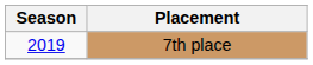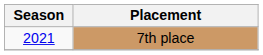 <table class="wikitable">
 <tr>
 <th width=70px>Season</th>
 <th width=200px>Placement</th>
 </tr>
 <tr align=center>
-<td><a href='#'>2019</a></td>
+<td><a href='#'>2021</a></td>
 <td style="background:#c96;">7th place</td>
 </tr>
 <tr>
 </tr>
 </table>
